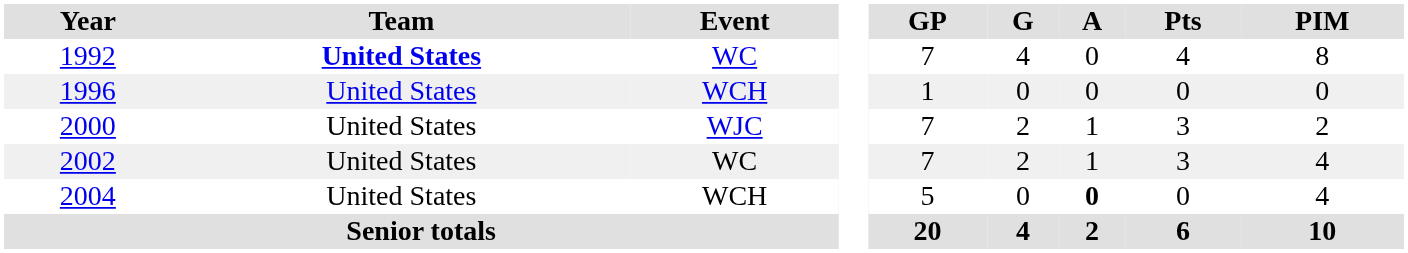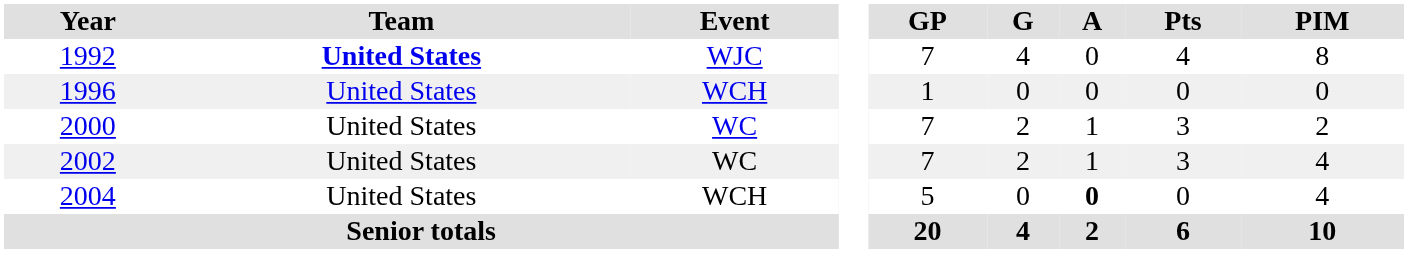 <table border="0" cellpadding="1" cellspacing="0" style="text-align:center; width:50em">
 <tr ALIGN="center" bgcolor="#e0e0e0">
 <th>Year</th>
 <th>Team</th>
 <th>Event</th>
 <th ALIGN="center" rowspan="99" bgcolor="#ffffff"> </th>
 <th>GP</th>
 <th>G</th>
 <th>A</th>
 <th>Pts</th>
 <th>PIM</th>
 </tr>
 <tr>
 <td><a href='#'>1992</a></td>
 <td><strong><a href='#'>United States</a></strong></td>
-<td><a href='#'>WC</a></td>
+<td><a href='#'>WJC</a></td>
 <td>7</td>
 <td>4</td>
 <td>0</td>
 <td>4</td>
 <td>8</td>
 </tr>
 <tr bgcolor="#f0f0f0">
 <td><a href='#'>1996</a></td>
 <td><a href='#'>United States</a></td>
 <td><a href='#'>WCH</a></td>
 <td>1</td>
 <td>0</td>
 <td>0</td>
 <td>0</td>
 <td>0</td>
 </tr>
 <tr>
 <td><a href='#'>2000</a></td>
 <td>United States</td>
-<td><a href='#'>WJC</a></td>
+<td><a href='#'>WC</a></td>
 <td>7</td>
 <td>2</td>
 <td>1</td>
 <td>3</td>
 <td>2</td>
 </tr>
 <tr bgcolor="#f0f0f0">
 <td><a href='#'>2002</a></td>
 <td>United States</td>
 <td>WC</td>
 <td>7</td>
 <td>2</td>
 <td>1</td>
 <td>3</td>
 <td>4</td>
 </tr>
 <tr>
 <td><a href='#'>2004</a></td>
 <td>United States</td>
 <td>WCH</td>
 <td>5</td>
 <td>0</td>
 <td><strong>0</strong></td>
 <td>0</td>
 <td>4</td>
 </tr>
 <tr bgcolor="#e0e0e0">
 <th colspan=3>Senior totals</th>
 <th>20</th>
 <th>4</th>
 <th>2</th>
 <th>6</th>
 <th>10</th>
 </tr>
 </table>
